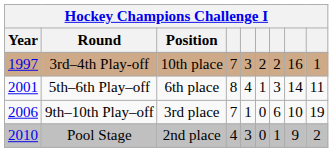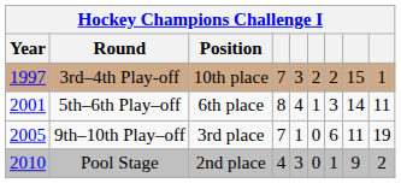 <table class="wikitable" style="text-align: center;">
 <tr>
 <th colspan="10"><a href='#'>Hockey Champions Challenge I</a></th>
 </tr>
 <tr>
 <th>Year</th>
 <th>Round</th>
 <th>Position</th>
 <th></th>
 <th></th>
 <th></th>
 <th></th>
 <th></th>
 <th></th>
 </tr>
 <tr style="background:#cfaa88;">
 <td> <a href='#'>1997</a></td>
 <td>3rd–4th Play-off</td>
 <td>10th place</td>
 <td>7</td>
 <td>3</td>
 <td>2</td>
 <td>2</td>
-<td>16</td>
+<td>15</td>
 <td>1</td>
 </tr>
 <tr>
 <td> <a href='#'>2001</a></td>
 <td>5th–6th Play–off</td>
 <td>6th place</td>
 <td>8</td>
 <td>4</td>
 <td>1</td>
 <td>3</td>
 <td>14</td>
 <td>11</td>
 </tr>
 <tr>
-<td> <a href='#'>2006</a></td>
+<td> <a href='#'>2005</a></td>
 <td>9th–10th Play–off</td>
 <td>3rd place</td>
 <td>7</td>
 <td>1</td>
 <td>0</td>
 <td>6</td>
-<td>10</td>
+<td>11</td>
 <td>19</td>
 </tr>
 <tr bgcolor=silver>
 <td> <a href='#'>2010</a></td>
 <td>Pool Stage</td>
 <td>2nd place</td>
 <td>4</td>
 <td>3</td>
 <td>0</td>
 <td>1</td>
 <td>9</td>
 <td>2</td>
 </tr>
 </table>
